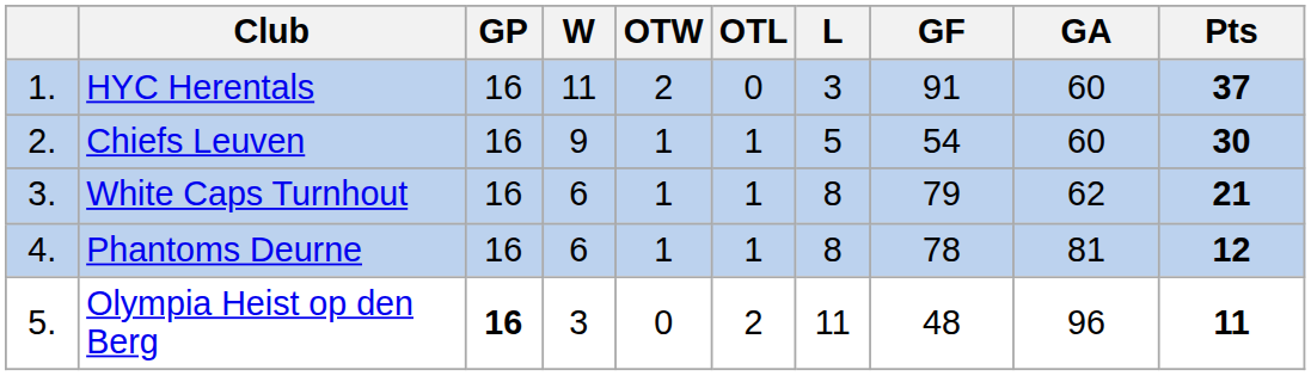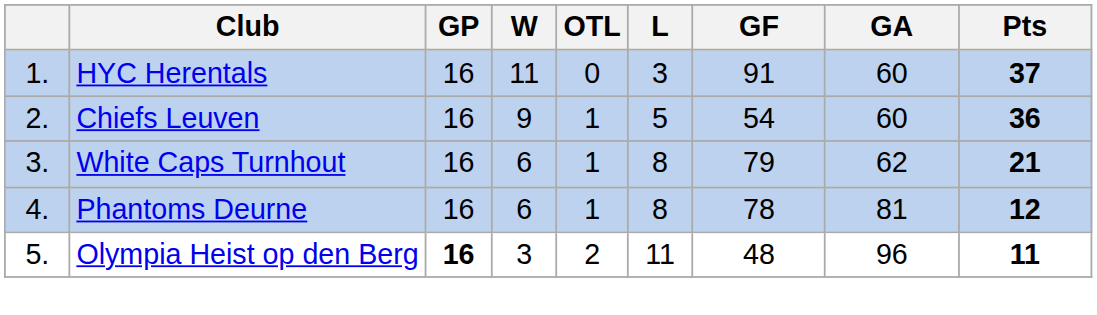 <table class="wikitable">
 <tr>
 <th width="30"></th>
 <th width="200">Club</th>
 <th width="30">GP</th>
 <th width="30">W</th>
-<th width="30">OTW</th>
 <th width="30">OTL</th>
 <th width="30">L</th>
 <th width="70">GF</th>
 <th width="70">GA</th>
 <th width="70">Pts</th>
 </tr>
 <tr bgcolor="#BCD2EE" align="center">
 <td>1.</td>
 <td align="left"><a href='#'>HYC Herentals</a></td>
 <td>16</td>
 <td>11</td>
-<td>2</td>
 <td>0</td>
 <td>3</td>
 <td>91</td>
 <td>60</td>
 <td><strong>37</strong></td>
 </tr>
 <tr bgcolor="#BCD2EE" align="center">
 <td>2.</td>
 <td align="left"><a href='#'>Chiefs Leuven</a></td>
 <td>16</td>
 <td>9</td>
 <td>1</td>
-<td>1</td>
 <td>5</td>
 <td>54</td>
 <td>60</td>
-<td><strong>30</strong></td>
+<td><strong>36</strong></td>
 </tr>
 <tr bgcolor="#BCD2EE" align="center">
 <td>3.</td>
 <td align="left"><a href='#'>White Caps Turnhout</a></td>
 <td>16</td>
 <td>6</td>
-<td>1</td>
 <td>1</td>
 <td>8</td>
 <td>79</td>
 <td>62</td>
 <td><strong>21</strong></td>
 </tr>
 <tr bgcolor="#BCD2EE" align="center">
 <td>4.</td>
 <td align="left"><a href='#'>Phantoms Deurne</a></td>
 <td>16</td>
 <td>6</td>
 <td>1</td>
-<td>1</td>
 <td>8</td>
 <td>78</td>
 <td>81</td>
 <td><strong>12</strong></td>
 </tr>
 <tr bgcolor="#FFFFFF" align="center">
 <td>5.</td>
 <td align="left"><a href='#'>Olympia Heist op den Berg</a></td>
 <td><strong>16</strong></td>
 <td>3</td>
-<td>0</td>
 <td>2</td>
 <td>11</td>
 <td>48</td>
 <td>96</td>
 <td><strong>11</strong></td>
 </tr>
 </table>
